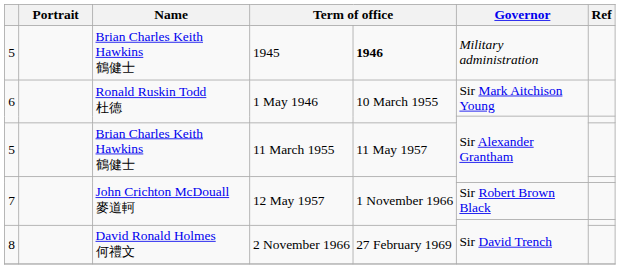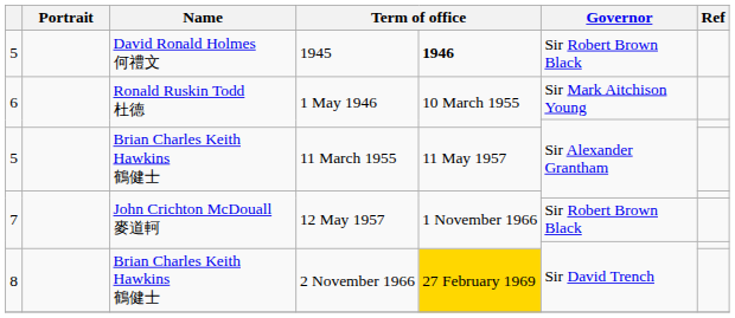 <table class="wikitable"  style="text-align:left">
 <tr>
 <th width=10px></th>
 <th width=80px>Portrait</th>
 <th width=180px>Name</th>
 <th width=180px colspan=2>Term of office</th>
 <th width=150px><a href='#'>Governor</a></th>
 <th>Ref</th>
 </tr>
 <tr>
 <td align=center>5</td>
 <td></td>
-<td><a href='#'>Brian Charles Keith Hawkins</a><br>鶴健士</td>
+<td><a href='#'>David Ronald Holmes</a><br>何禮文</td>
 <td>1945</td>
 <td><strong>1946</strong></td>
-<td><em>Military administration</em></td>
+<td>Sir <a href='#'>Robert Brown Black</a><br></td>
 <td></td>
 </tr>
 <tr>
 <td rowspan=2 align=center>6</td>
 <td rowspan=2></td>
 <td rowspan=2><a href='#'>Ronald Ruskin Todd</a><br>杜德</td>
 <td rowspan=2>1 May 1946</td>
 <td rowspan=2>10 March 1955</td>
 <td>Sir <a href='#'>Mark Aitchison Young</a><br></td>
 <td></td>
 </tr>
 <tr>
 <td rowspan=3>Sir <a href='#'>Alexander Grantham</a><br></td>
 <td></td>
 </tr>
 <tr>
 <td align=center>5</td>
 <td></td>
 <td><a href='#'>Brian Charles Keith Hawkins</a><br>鶴健士</td>
 <td>11 March 1955</td>
 <td>11 May 1957</td>
 <td></td>
 </tr>
 <tr>
 <td rowspan=3 align=center>7</td>
 <td rowspan=3></td>
 <td rowspan=3><a href='#'>John Crichton McDouall</a><br>麥道軻</td>
 <td rowspan=3>12 May 1957</td>
 <td rowspan=3>1 November 1966</td>
 <td></td>
 </tr>
 <tr>
 <td>Sir <a href='#'>Robert Brown Black</a><br></td>
 <td></td>
 </tr>
 <tr>
 <td rowspan=2>Sir <a href='#'>David Trench</a><br></td>
 <td></td>
 </tr>
 <tr>
 <td align=center>8</td>
 <td></td>
-<td><a href='#'>David Ronald Holmes</a><br>何禮文</td>
+<td><a href='#'>Brian Charles Keith Hawkins</a><br>鶴健士</td>
 <td>2 November 1966</td>
-<td>27 February 1969</td>
+<td style="background: gold;">27 February 1969</td>
 <td></td>
 </tr>
 <tr>
 </tr>
 </table>
